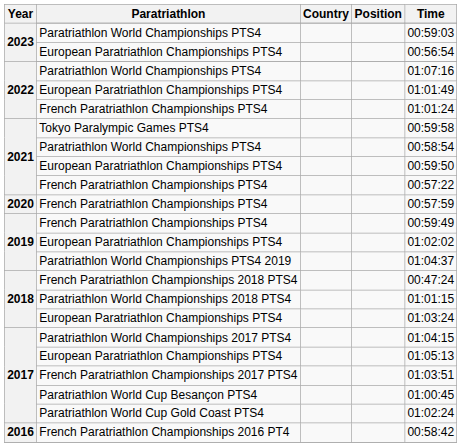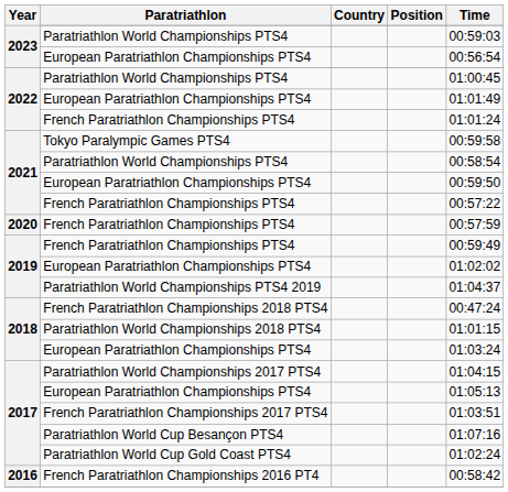 <table class="wikitable ">
 <tr>
 <th scope=col>Year</th>
 <th scope=col>Paratriathlon</th>
 <th Scope=col>Country</th>
 <th Scope=col>Position</th>
 <th scope=col>Time</th>
 </tr>
 <tr>
 <th scope=row;  rowspan=3>2023</th>
 </tr>
 <tr>
 <td>Paratriathlon World Championships PTS4</td>
 <td></td>
 <td align="center"></td>
 <td>00:59:03</td>
 </tr>
 <tr>
 <td>European Paratriathlon Championships PTS4</td>
 <td></td>
 <td align="center"></td>
 <td>00:56:54</td>
 </tr>
 <tr>
 <th scope=row;  rowspan=4>2022</th>
 </tr>
 <tr>
 <td>Paratriathlon World Championships PTS4</td>
 <td></td>
 <td align="center"></td>
-<td>01:07:16</td>
+<td>01:00:45</td>
 </tr>
 <tr>
 <td>European Paratriathlon Championships PTS4</td>
 <td></td>
 <td align="center"></td>
 <td>01:01:49</td>
 </tr>
 <tr>
 <td>French Paratriathlon Championships PTS4</td>
 <td></td>
 <td align="center"></td>
 <td>01:01:24</td>
 </tr>
 <tr>
 <th scope=row;  rowspan=4>2021</th>
 <td>Tokyo Paralympic Games PTS4</td>
 <td></td>
 <td align=center></td>
 <td>00:59:58</td>
 </tr>
 <tr>
 <td>Paratriathlon World Championships PTS4</td>
 <td></td>
 <td align="center"></td>
 <td>00:58:54</td>
 </tr>
 <tr>
 <td>European Paratriathlon Championships PTS4</td>
 <td></td>
 <td align="center"></td>
 <td>00:59:50</td>
 </tr>
 <tr>
 <td>French Paratriathlon Championships PTS4</td>
 <td></td>
 <td align="center"></td>
 <td>00:57:22</td>
 </tr>
 <tr>
 <th>2020</th>
 <td>French Paratriathlon Championships PTS4</td>
 <td></td>
 <td align="center"></td>
 <td>00:57:59</td>
 </tr>
 <tr>
 <th rowspan="3" scope="row;">2019</th>
 <td>French Paratriathlon Championships PTS4</td>
 <td></td>
 <td align="center"></td>
 <td>00:59:49</td>
 </tr>
 <tr>
 <td>European Paratriathlon Championships PTS4</td>
 <td></td>
 <td align="center"></td>
 <td>01:02:02</td>
 </tr>
 <tr>
 <td>Paratriathlon World Championships PTS4 2019</td>
 <td></td>
 <td align="center"></td>
 <td>01:04:37</td>
 </tr>
 <tr>
 <th scope=row;  rowspan="3">2018</th>
 <td>French Paratriathlon Championships 2018 PTS4</td>
 <td></td>
 <td align="center"></td>
 <td>00:47:24</td>
 </tr>
 <tr>
 <td>Paratriathlon World Championships 2018 PTS4</td>
 <td></td>
 <td align="center"></td>
 <td>01:01:15</td>
 </tr>
 <tr>
 <td>European Paratriathlon Championships PTS4</td>
 <td></td>
 <td align="center"></td>
 <td>01:03:24</td>
 </tr>
 <tr>
 <th scope=row; align=center rowspan=5>2017</th>
 <td>Paratriathlon World Championships 2017 PTS4</td>
 <td></td>
 <td align=center></td>
 <td>01:04:15</td>
 </tr>
 <tr>
 <td>European Paratriathlon Championships PTS4</td>
 <td></td>
 <td align=center></td>
 <td>01:05:13</td>
 </tr>
 <tr>
 <td>French Paratriathlon Championships 2017 PTS4</td>
 <td></td>
 <td align=center></td>
 <td>01:03:51</td>
 </tr>
 <tr>
 <td>Paratriathlon World Cup Besançon PTS4</td>
 <td></td>
 <td align=center></td>
-<td>01:00:45</td>
+<td>01:07:16</td>
 </tr>
 <tr>
 <td>Paratriathlon World Cup Gold Coast PTS4</td>
 <td></td>
 <td align=center></td>
 <td>01:02:24</td>
 </tr>
 <tr>
 <th scope=row; align=center rowspan=>2016</th>
 <td>French Paratriathlon Championships 2016 PT4</td>
 <td></td>
 <td align=center></td>
 <td>00:58:42</td>
 </tr>
 <tr>
 </tr>
 </table>
